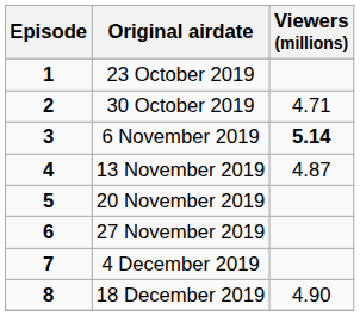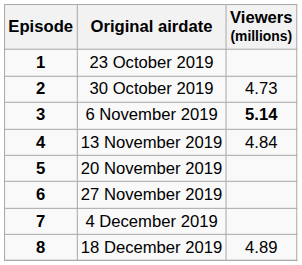 <table class="wikitable" style="text-align:center;">
 <tr>
 <th>Episode</th>
 <th>Original airdate</th>
 <th>Viewers<br><small>(millions)</small></th>
 </tr>
 <tr>
 <td><strong>1</strong></td>
 <td>23 October 2019</td>
 <td></td>
 </tr>
 <tr>
 <td><strong>2</strong></td>
 <td>30 October 2019</td>
-<td>4.71</td>
+<td>4.73</td>
 </tr>
 <tr>
 <td><strong>3</strong></td>
 <td>6 November 2019</td>
 <td><strong>5.14</strong></td>
 </tr>
 <tr>
 <td><strong>4</strong></td>
 <td>13 November 2019</td>
-<td>4.87</td>
+<td>4.84</td>
 </tr>
 <tr>
 <td><strong>5</strong></td>
 <td>20 November 2019</td>
 <td></td>
 </tr>
 <tr>
 <td><strong>6</strong></td>
 <td>27 November 2019</td>
 <td></td>
 </tr>
 <tr>
 <td><strong>7</strong></td>
 <td>4 December 2019</td>
 <td></td>
 </tr>
 <tr>
 <td><strong>8</strong></td>
 <td>18 December 2019</td>
-<td>4.90</td>
+<td>4.89</td>
 </tr>
 <tr>
 </tr>
 </table>
